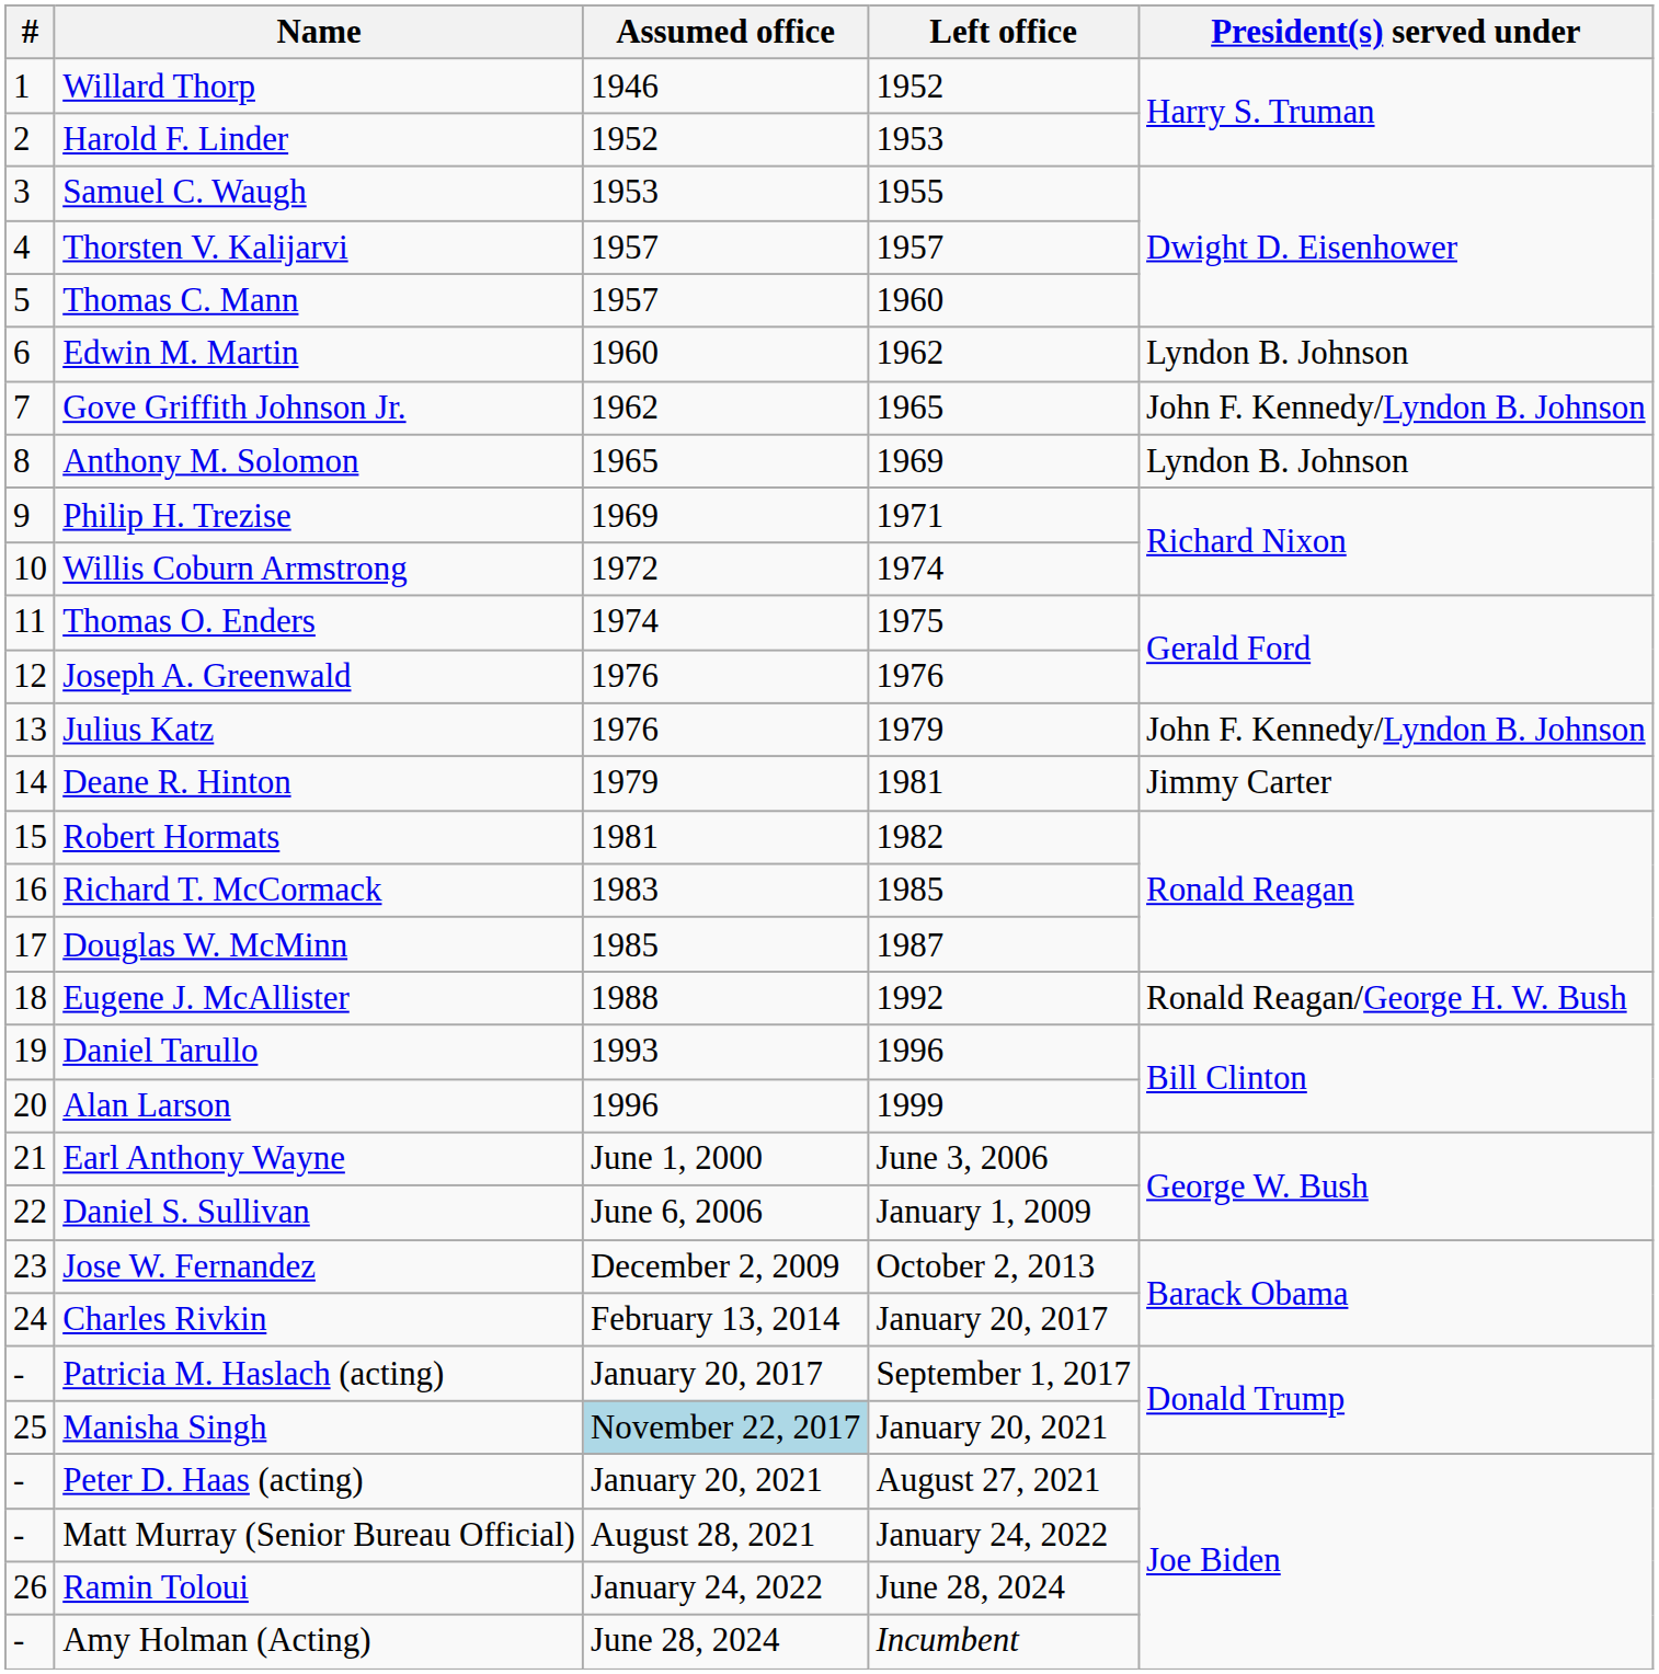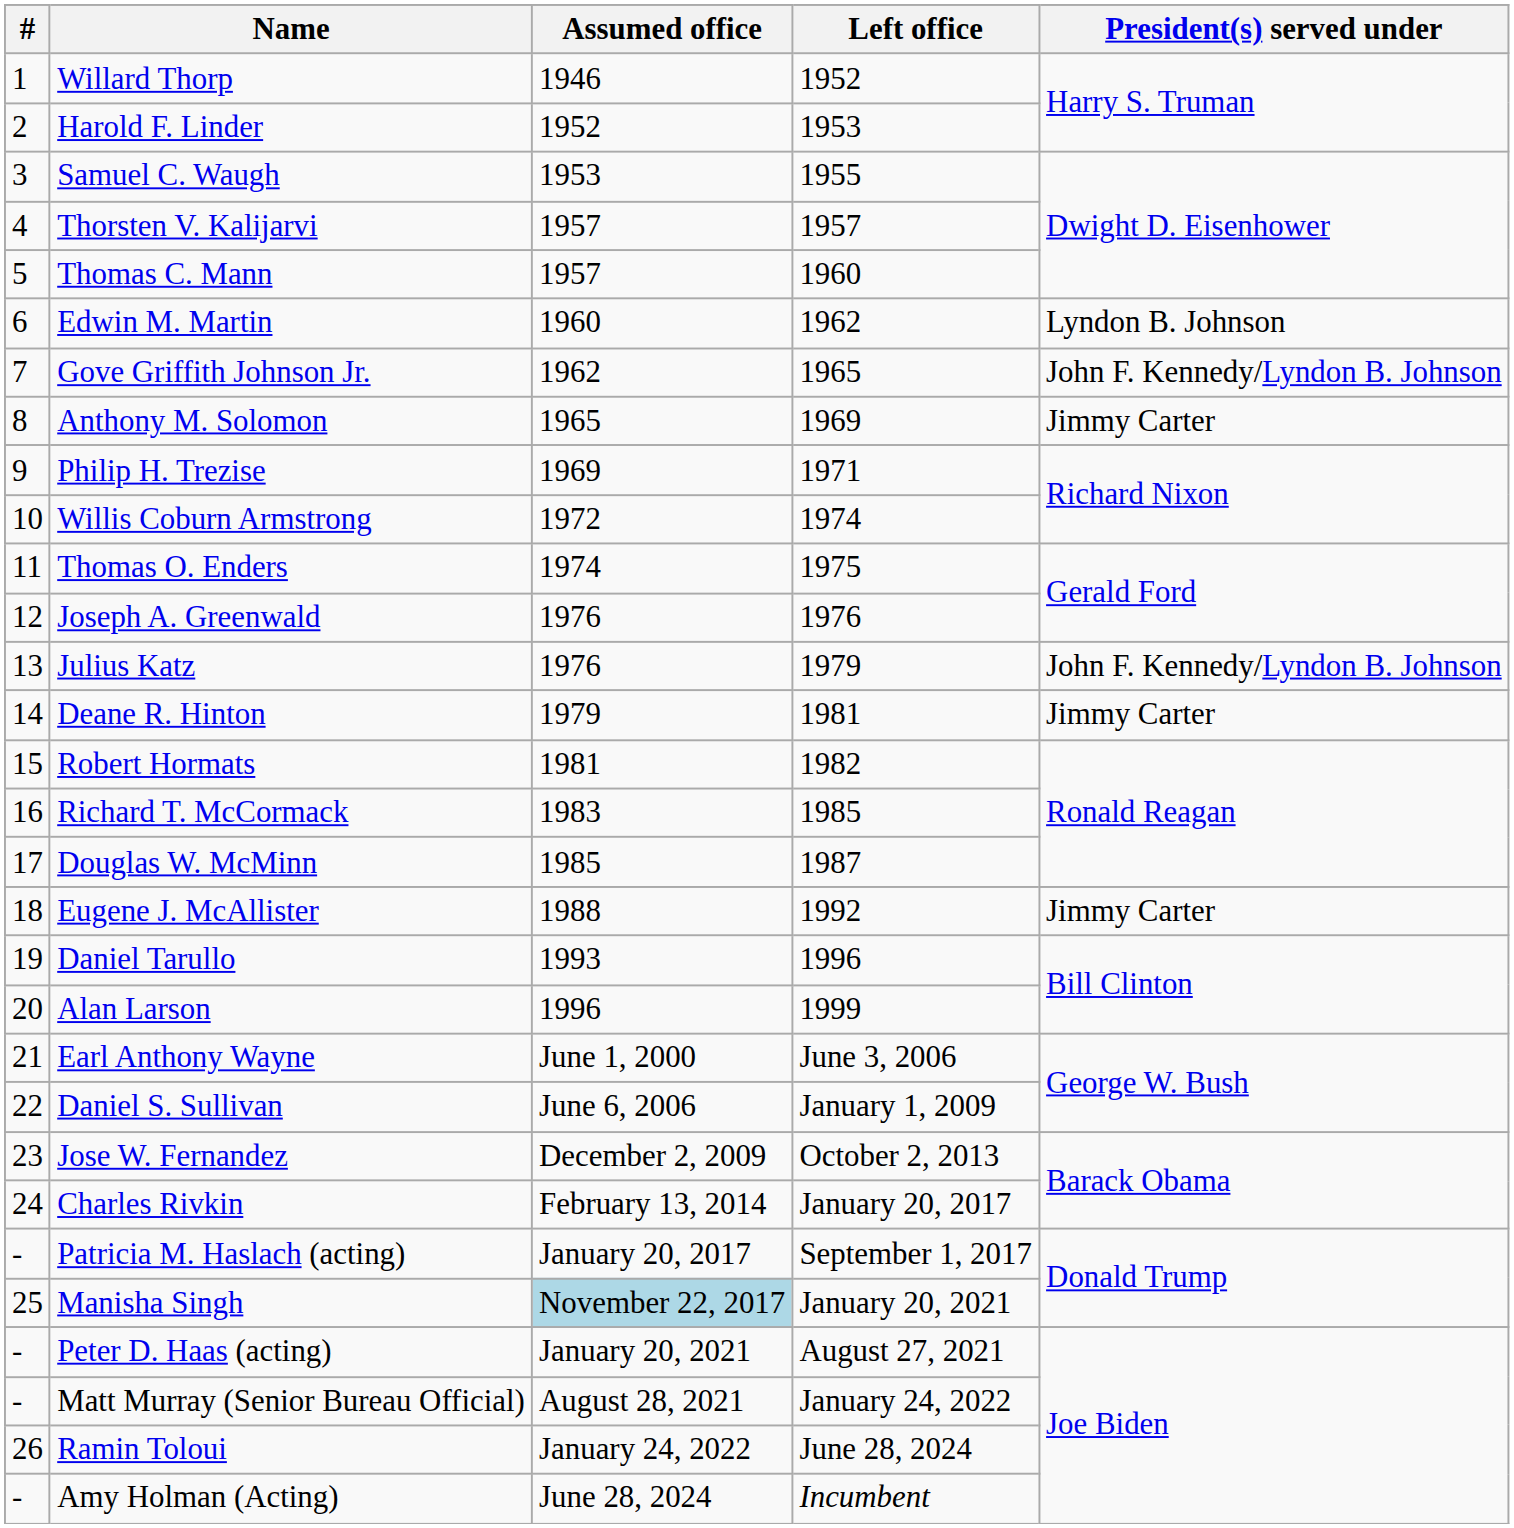 <table class="wikitable">
 <tr>
 <th>#</th>
 <th>Name</th>
 <th>Assumed office</th>
 <th>Left office</th>
 <th><a href='#'>President(s)</a> served under</th>
 </tr>
 <tr>
 <td>1</td>
 <td><a href='#'>Willard Thorp</a></td>
 <td>1946</td>
 <td>1952</td>
 <td rowspan="2"><a href='#'>Harry S. Truman</a></td>
 </tr>
 <tr>
 <td>2</td>
 <td><a href='#'>Harold F. Linder</a></td>
 <td>1952</td>
 <td>1953</td>
 </tr>
 <tr>
 <td>3</td>
 <td><a href='#'>Samuel C. Waugh</a></td>
 <td>1953</td>
 <td>1955</td>
 <td rowspan="3"><a href='#'>Dwight D. Eisenhower</a></td>
 </tr>
 <tr>
 <td>4</td>
 <td><a href='#'>Thorsten V. Kalijarvi</a></td>
 <td>1957</td>
 <td>1957</td>
 </tr>
 <tr>
 <td>5</td>
 <td><a href='#'>Thomas C. Mann</a></td>
 <td>1957</td>
 <td>1960</td>
 </tr>
 <tr>
 <td>6</td>
 <td><a href='#'>Edwin M. Martin</a></td>
 <td>1960</td>
 <td>1962</td>
 <td>Lyndon B. Johnson</td>
 </tr>
 <tr>
 <td>7</td>
 <td><a href='#'>Gove Griffith Johnson Jr.</a></td>
 <td>1962</td>
 <td>1965</td>
 <td>John F. Kennedy/<a href='#'>Lyndon B. Johnson</a></td>
 </tr>
 <tr>
 <td>8</td>
 <td><a href='#'>Anthony M. Solomon</a></td>
 <td>1965</td>
 <td>1969</td>
-<td>Lyndon B. Johnson</td>
+<td>Jimmy Carter</td>
 </tr>
 <tr>
 <td>9</td>
 <td><a href='#'>Philip H. Trezise</a></td>
 <td>1969</td>
 <td>1971</td>
 <td rowspan="2"><a href='#'>Richard Nixon</a></td>
 </tr>
 <tr>
 <td>10</td>
 <td><a href='#'>Willis Coburn Armstrong</a></td>
 <td>1972</td>
 <td>1974</td>
 </tr>
 <tr>
 <td>11</td>
 <td><a href='#'>Thomas O. Enders</a></td>
 <td>1974</td>
 <td>1975</td>
 <td rowspan="2"><a href='#'>Gerald Ford</a></td>
 </tr>
 <tr>
 <td>12</td>
 <td><a href='#'>Joseph A. Greenwald</a></td>
 <td>1976</td>
 <td>1976</td>
 </tr>
 <tr>
 <td>13</td>
 <td><a href='#'>Julius Katz</a></td>
 <td>1976</td>
 <td>1979</td>
 <td>John F. Kennedy/<a href='#'>Lyndon B. Johnson</a></td>
 </tr>
 <tr>
 <td>14</td>
 <td><a href='#'>Deane R. Hinton</a></td>
 <td>1979</td>
 <td>1981</td>
 <td>Jimmy Carter</td>
 </tr>
 <tr>
 <td>15</td>
 <td><a href='#'>Robert Hormats</a></td>
 <td>1981</td>
 <td>1982</td>
 <td rowspan="3"><a href='#'>Ronald Reagan</a></td>
 </tr>
 <tr>
 <td>16</td>
 <td><a href='#'>Richard T. McCormack</a></td>
 <td>1983</td>
 <td>1985</td>
 </tr>
 <tr>
 <td>17</td>
 <td><a href='#'>Douglas W. McMinn</a></td>
 <td>1985</td>
 <td>1987</td>
 </tr>
 <tr>
 <td>18</td>
 <td><a href='#'>Eugene J. McAllister</a></td>
 <td>1988</td>
 <td>1992</td>
-<td>Ronald Reagan/<a href='#'>George H. W. Bush</a></td>
+<td>Jimmy Carter</td>
 </tr>
 <tr>
 <td>19</td>
 <td><a href='#'>Daniel Tarullo</a></td>
 <td>1993</td>
 <td>1996</td>
 <td rowspan="2"><a href='#'>Bill Clinton</a></td>
 </tr>
 <tr>
 <td>20</td>
 <td><a href='#'>Alan Larson</a></td>
 <td>1996</td>
 <td>1999</td>
 </tr>
 <tr>
 <td>21</td>
 <td><a href='#'>Earl Anthony Wayne</a></td>
 <td>June 1, 2000</td>
 <td>June 3, 2006</td>
 <td rowspan="2"><a href='#'>George W. Bush</a></td>
 </tr>
 <tr>
 <td>22</td>
 <td><a href='#'>Daniel S. Sullivan</a></td>
 <td>June 6, 2006</td>
 <td>January 1, 2009</td>
 </tr>
 <tr>
 <td>23</td>
 <td><a href='#'>Jose W. Fernandez</a></td>
 <td>December 2, 2009</td>
 <td>October 2, 2013</td>
 <td rowspan="2"><a href='#'>Barack Obama</a></td>
 </tr>
 <tr>
 <td>24</td>
 <td><a href='#'>Charles Rivkin</a></td>
 <td>February 13, 2014</td>
 <td>January 20, 2017</td>
 </tr>
 <tr>
 <td>-</td>
 <td><a href='#'>Patricia M. Haslach</a> (acting)</td>
 <td>January 20, 2017</td>
 <td>September 1, 2017</td>
 <td rowspan="2"><a href='#'>Donald Trump</a></td>
 </tr>
 <tr>
 <td>25</td>
 <td><a href='#'>Manisha Singh</a></td>
 <td style="background: lightblue;">November 22, 2017</td>
 <td>January 20, 2021</td>
 </tr>
 <tr>
 <td>-</td>
 <td><a href='#'>Peter D. Haas</a> (acting)</td>
 <td>January 20, 2021</td>
 <td>August 27, 2021</td>
 <td rowspan="4"><a href='#'>Joe Biden</a></td>
 </tr>
 <tr>
 <td>-</td>
 <td>Matt Murray (Senior Bureau Official)</td>
 <td>August 28, 2021</td>
 <td>January 24, 2022</td>
 </tr>
 <tr>
 <td>26</td>
 <td><a href='#'>Ramin Toloui</a></td>
 <td>January 24, 2022</td>
 <td>June 28, 2024</td>
 </tr>
 <tr>
 <td>-</td>
 <td>Amy Holman (Acting)</td>
 <td>June 28, 2024</td>
 <td><em>Incumbent</em></td>
 </tr>
 </table>
